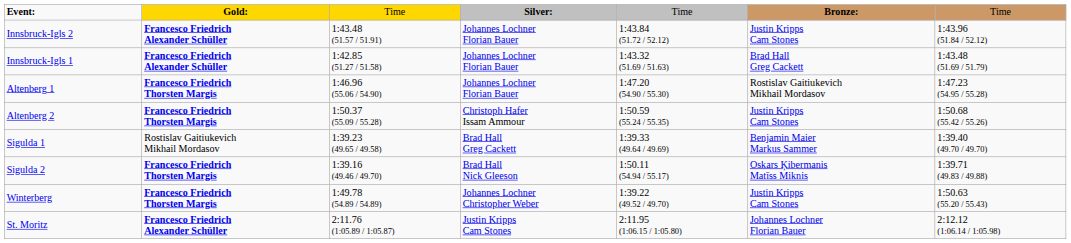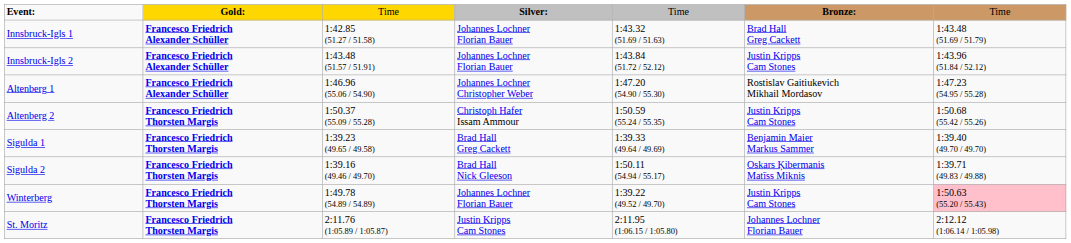 <table class="wikitable" style="width:85%;">
 <tr>
 <td><strong>Event:</strong></td>
 <td style="text-align:center; background:gold;"><strong>Gold:</strong></td>
 <td style="text-align:center; background:gold;">Time</td>
 <td style="text-align:center; background:silver;"><strong>Silver:</strong></td>
 <td style="text-align:center; background:silver;">Time</td>
 <td style="text-align:center; background:#c96;"><strong>Bronze:</strong></td>
 <td style="text-align:center; background:#c96;">Time</td>
 </tr>
 <tr>
+<td> <a href='#'>Innsbruck-Igls 1</a></td>
+<td><strong><a href='#'>Francesco Friedrich</a><br><a href='#'>Alexander Schüller</a><br><small></small></strong></td>
+<td>1:42.85<br><small>(51.27 / 51.58)</small></td>
+<td><a href='#'>Johannes Lochner</a><br><a href='#'>Florian Bauer</a><br><small></small></td>
+<td>1:43.32<br><small>(51.69 / 51.63)</small></td>
+<td><a href='#'>Brad Hall</a><br><a href='#'>Greg Cackett</a><br><small></small></td>
+<td>1:43.48<br><small>(51.69 / 51.79)</small></td>
+</tr>
+<tr>
 <td> <a href='#'>Innsbruck-Igls 2</a></td>
 <td><strong><a href='#'>Francesco Friedrich</a><br><a href='#'>Alexander Schüller</a><br><small></small></strong></td>
 <td>1:43.48<br><small>(51.57 / 51.91)</small></td>
 <td><a href='#'>Johannes Lochner</a><br><a href='#'>Florian Bauer</a><br><small></small></td>
 <td>1:43.84<br><small>(51.72 / 52.12)</small></td>
 <td><a href='#'>Justin Kripps</a><br><a href='#'>Cam Stones</a><br><small></small></td>
 <td>1:43.96<br><small>(51.84 / 52.12)</small></td>
 </tr>
 <tr>
-<td> <a href='#'>Innsbruck-Igls 1</a></td>
+<td> <a href='#'>Altenberg 1</a></td>
 <td><strong><a href='#'>Francesco Friedrich</a><br><a href='#'>Alexander Schüller</a><br><small></small></strong></td>
-<td>1:42.85<br><small>(51.27 / 51.58)</small></td>
-<td><a href='#'>Johannes Lochner</a><br><a href='#'>Florian Bauer</a><br><small></small></td>
-<td>1:43.32<br><small>(51.69 / 51.63)</small></td>
-<td><a href='#'>Brad Hall</a><br><a href='#'>Greg Cackett</a><br><small></small></td>
-<td>1:43.48<br><small>(51.69 / 51.79)</small></td>
-</tr>
-<tr>
-<td> <a href='#'>Altenberg 1</a></td>
-<td><strong><a href='#'>Francesco Friedrich</a><br><a href='#'>Thorsten Margis</a><br><small></small></strong></td>
 <td>1:46.96<br><small>(55.06 / 54.90)</small></td>
-<td><a href='#'>Johannes Lochner</a><br><a href='#'>Florian Bauer</a><br><small></small></td>
+<td><a href='#'>Johannes Lochner</a><br><a href='#'>Christopher Weber</a><br><small></small></td>
 <td>1:47.20<br><small>(54.90 / 55.30)</small></td>
 <td>Rostislav Gaitiukevich<br>Mikhail Mordasov<br><small></small></td>
 <td>1:47.23<br><small>(54.95 / 55.28)</small></td>
 </tr>
 <tr>
 <td> <a href='#'>Altenberg 2</a></td>
 <td><strong><a href='#'>Francesco Friedrich</a><br><a href='#'>Thorsten Margis</a><br><small></small></strong></td>
 <td>1:50.37<br><small>(55.09 / 55.28)</small></td>
 <td><a href='#'>Christoph Hafer</a><br>Issam Ammour<br><small></small></td>
 <td>1:50.59<br><small>(55.24 / 55.35)</small></td>
 <td><a href='#'>Justin Kripps</a><br><a href='#'>Cam Stones</a><br><small></small></td>
 <td>1:50.68<br><small>(55.42 / 55.26)</small></td>
 </tr>
 <tr>
 <td> <a href='#'>Sigulda 1</a></td>
-<td>Rostislav Gaitiukevich<br>Mikhail Mordasov<strong><br><small></small></strong></td>
+<td><strong><a href='#'>Francesco Friedrich</a><br><a href='#'>Thorsten Margis</a><br><small></small></strong></td>
 <td>1:39.23<br><small>(49.65 / 49.58)</small></td>
 <td><a href='#'>Brad Hall</a><br><a href='#'>Greg Cackett</a><br><small></small></td>
 <td>1:39.33<br><small>(49.64 / 49.69)</small></td>
 <td><a href='#'>Benjamin Maier</a><br><a href='#'>Markus Sammer</a><br><small></small></td>
 <td>1:39.40<br><small>(49.70 / 49.70)</small></td>
 </tr>
 <tr>
 <td> <a href='#'>Sigulda 2</a></td>
 <td><strong><a href='#'>Francesco Friedrich</a><br><a href='#'>Thorsten Margis</a><br><small></small></strong></td>
 <td>1:39.16<br><small>(49.46 / 49.70)</small></td>
 <td><a href='#'>Brad Hall</a><br><a href='#'>Nick Gleeson</a><br><small></small></td>
 <td>1:50.11<br><small>(54.94 / 55.17)</small></td>
 <td><a href='#'>Oskars Ķibermanis</a><br><a href='#'>Matīss Miknis</a><br><small></small></td>
 <td>1:39.71<br><small>(49.83 / 49.88)</small></td>
 </tr>
 <tr>
 <td> <a href='#'>Winterberg</a></td>
 <td><strong><a href='#'>Francesco Friedrich</a><br><a href='#'>Thorsten Margis</a><br><small></small></strong></td>
 <td>1:49.78<br><small>(54.89 / 54.89)</small></td>
-<td><a href='#'>Johannes Lochner</a><br><a href='#'>Christopher Weber</a><br><small></small></td>
+<td><a href='#'>Johannes Lochner</a><br><a href='#'>Florian Bauer</a><br><small></small></td>
 <td>1:39.22<br><small>(49.52 / 49.70)</small></td>
 <td><a href='#'>Justin Kripps</a><br><a href='#'>Cam Stones</a><br><small></small></td>
-<td>1:50.63<br><small>(55.20 / 55.43)</small></td>
+<td style="background: pink;">1:50.63<br><small>(55.20 / 55.43)</small></td>
 </tr>
 <tr>
 <td> <a href='#'>St. Moritz</a></td>
-<td><strong><a href='#'>Francesco Friedrich</a><br><a href='#'>Alexander Schüller</a><br><small></small></strong></td>
+<td><strong><a href='#'>Francesco Friedrich</a><br><a href='#'>Thorsten Margis</a><br><small></small></strong></td>
 <td>2:11.76<br><small>(1:05.89 / 1:05.87)</small></td>
 <td><a href='#'>Justin Kripps</a><br><a href='#'>Cam Stones</a><br><small></small></td>
 <td>2:11.95<br><small>(1:06.15 / 1:05.80)</small></td>
 <td><a href='#'>Johannes Lochner</a><br><a href='#'>Florian Bauer</a><br><small></small></td>
 <td>2:12.12<br><small>(1:06.14 / 1:05.98)</small></td>
 </tr>
 </table>
